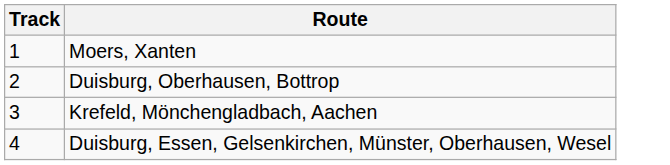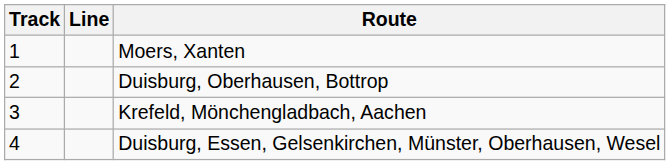 <table class="wikitable">
 <tr>
 <th>Track</th>
+<th>Line</th>
 <th>Route</th>
 </tr>
 <tr>
 <td>1</td>
+<td></td>
 <td>Moers, Xanten</td>
 </tr>
 <tr>
 <td>2</td>
+<td></td>
 <td>Duisburg, Oberhausen, Bottrop</td>
 </tr>
 <tr>
 <td>3</td>
+<td></td>
 <td>Krefeld, Mönchengladbach, Aachen</td>
 </tr>
 <tr>
 <td>4</td>
+<td></td>
 <td>Duisburg, Essen, Gelsenkirchen, Münster, Oberhausen, Wesel</td>
 </tr>
 </table>
